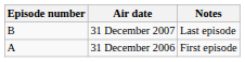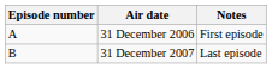 <table class="wikitable">
 <tr>
 <th>Episode number</th>
 <th>Air date</th>
 <th>Notes</th>
 </tr>
 <tr>
+<td>A</td>
+<td>31 December 2006</td>
+<td>First episode</td>
+</tr>
+<tr>
 <td>B</td>
 <td>31 December 2007</td>
 <td>Last episode</td>
 </tr>
-<tr>
-<td>A</td>
-<td>31 December 2006</td>
-<td>First episode</td>
-</tr>
 </table>
